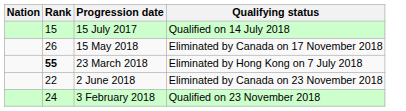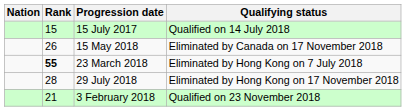 <table class="wikitable sortable">
 <tr>
 <th>Nation</th>
 <th data-sort-type="number">Rank</th>
 <th data-sort-type="date">Progression date</th>
 <th>Qualifying status</th>
 </tr>
 <tr bgcolor="#ccffcc">
 <td><strong></strong></td>
 <td>15</td>
 <td>15 July 2017</td>
 <td>Qualified on 14 July 2018</td>
 </tr>
 <tr>
 <td></td>
 <td>26</td>
 <td>15 May 2018</td>
 <td>Eliminated by Canada on 17 November 2018</td>
 </tr>
 <tr>
 <td></td>
 <td><strong>55</strong></td>
 <td>23 March 2018</td>
 <td>Eliminated by Hong Kong on 7 July 2018</td>
 </tr>
 <tr>
 <td></td>
-<td>22</td>
-<td>2 June 2018</td>
-<td>Eliminated by Canada on 23 November 2018</td>
+<td>28</td>
+<td>29 July 2018</td>
+<td>Eliminated by Hong Kong on 17 November 2018</td>
 </tr>
 <tr bgcolor="#ccffcc">
 <td><strong></strong></td>
-<td>24</td>
+<td>21</td>
 <td>3 February 2018</td>
 <td>Qualified on 23 November 2018</td>
 </tr>
 </table>
